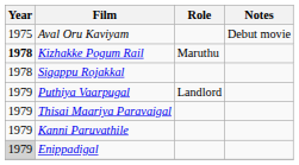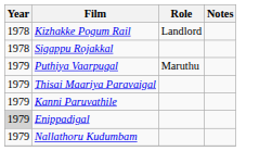 <table class="wikitable sortable">
 <tr>
 <th>Year</th>
 <th>Film</th>
 <th>Role</th>
 <th>Notes</th>
 </tr>
 <tr>
-<td>1975</td>
-<td><em>Aval Oru Kaviyam</em></td>
-<td></td>
-<td>Debut movie</td>
-</tr>
-<tr>
-<td><strong>1978</strong></td>
+<td>1978</td>
 <td><a href='#'><em>Kizhakke Pogum Rail</em></a></td>
-<td>Maruthu</td>
+<td>Landlord</td>
 <td></td>
 </tr>
 <tr>
 <td>1978</td>
 <td><a href='#'><em>Sigappu Rojakkal</em></a></td>
 <td></td>
 <td></td>
 </tr>
 <tr>
 <td>1979</td>
 <td><a href='#'><em>Puthiya Vaarpugal</em></a></td>
-<td>Landlord</td>
+<td>Maruthu</td>
 <td></td>
 </tr>
 <tr>
 <td>1979</td>
 <td><a href='#'><em>Thisai Maariya Paravaigal</em></a></td>
 <td></td>
 <td></td>
 </tr>
 <tr>
 <td>1979</td>
 <td><a href='#'><em>Kanni Paruvathile</em></a></td>
 <td></td>
 <td></td>
 </tr>
 <tr>
 <td style="background: lightgrey;">1979</td>
 <td><em><a href='#'>Enippadigal</a></em></td>
 <td></td>
 <td></td>
 </tr>
 <tr>
+<td>1979</td>
+<td><a href='#'><em>Nallathoru Kudumbam</em></a></td>
+<td></td>
+<td></td>
+</tr>
+<tr>
 </tr>
 </table>
